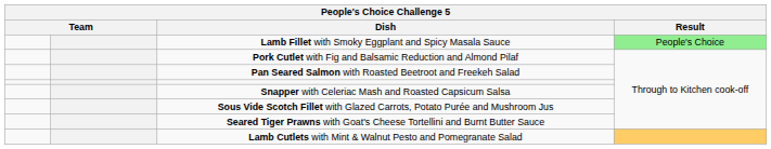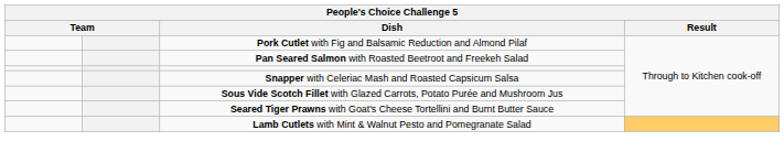 <table class="wikitable plainrowheaders" style="margin:1em auto; text-align:center; font-size:90%; width:80em;">
 <tr>
 <th colspan="4" >People's Choice Challenge 5</th>
 </tr>
 <tr>
 <th style="width:20%;" colspan="2">Team</th>
 <th style="width:60%;">Dish</th>
 <th style="width:20%;">Result</th>
-</tr>
-<tr>
-<td></td>
-<th style="width:14%;"></th>
-<td><strong>Lamb Fillet</strong> with Smoky Eggplant and Spicy Masala Sauce</td>
-<td style="background:lightgreen">People's Choice</td>
 </tr>
 <tr>
 <td></td>
 <th></th>
 <td><strong>Pork Cutlet</strong> with Fig and Balsamic Reduction and Almond Pilaf</td>
 <td rowspan="6">Through to Kitchen cook-off</td>
 </tr>
 <tr>
 <td></td>
 <th></th>
 <td><strong>Pan Seared Salmon</strong> with Roasted Beetroot and Freekeh Salad</td>
 </tr>
 <tr>
 <td></td>
 <th></th>
 <td></td>
 </tr>
 <tr>
 <td></td>
 <th></th>
 <td><strong>Snapper</strong> with Celeriac Mash and Roasted Capsicum Salsa</td>
 </tr>
 <tr>
 <td></td>
 <th></th>
 <td><strong>Sous Vide Scotch Fillet</strong> with Glazed Carrots, Potato Purée and Mushroom Jus</td>
 </tr>
 <tr>
 <td></td>
 <th></th>
 <td><strong>Seared Tiger Prawns</strong> with Goat's Cheese Tortellini and Burnt Butter Sauce</td>
 </tr>
 <tr>
 <td></td>
 <th></th>
 <td><strong>Lamb Cutlets</strong> with Mint & Walnut Pesto and Pomegranate Salad</td>
 <td style="background:#fc6;"></td>
 </tr>
 </table>
